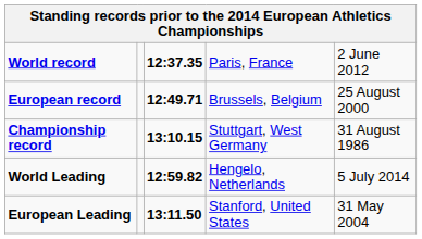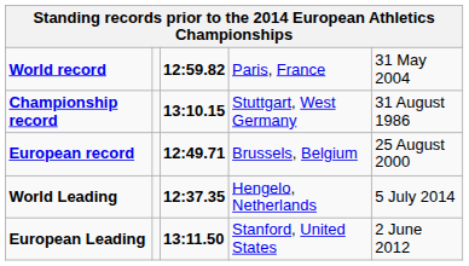 <table class="wikitable" width=75%>
 <tr>
 <th colspan="5">Standing records prior to the 2014 European Athletics Championships</th>
 </tr>
 <tr>
 <td><strong><a href='#'>World record</a></strong></td>
 <td></td>
-<td><strong>12:37.35</strong></td>
+<td><strong>12:59.82</strong></td>
 <td><a href='#'>Paris</a>, <a href='#'>France</a></td>
-<td>2 June 2012</td>
+<td>31 May 2004</td>
+</tr>
+<tr>
+<td><strong><a href='#'>Championship record</a></strong></td>
+<td></td>
+<td><strong>13:10.15</strong></td>
+<td><a href='#'>Stuttgart</a>, <a href='#'>West Germany</a></td>
+<td>31 August 1986</td>
 </tr>
 <tr>
 <td><strong><a href='#'>European record</a></strong></td>
 <td></td>
 <td><strong>12:49.71</strong></td>
 <td><a href='#'>Brussels</a>, <a href='#'>Belgium</a></td>
 <td>25 August 2000</td>
 </tr>
 <tr>
-<td><strong><a href='#'>Championship record</a></strong></td>
-<td></td>
-<td><strong>13:10.15</strong></td>
-<td><a href='#'>Stuttgart</a>, <a href='#'>West Germany</a></td>
-<td>31 August 1986</td>
-</tr>
-<tr>
 <td><strong>World Leading</strong></td>
 <td></td>
-<td><strong>12:59.82</strong></td>
+<td><strong>12:37.35</strong></td>
 <td><a href='#'>Hengelo</a>, <a href='#'>Netherlands</a></td>
 <td>5 July 2014</td>
 </tr>
 <tr>
 <td><strong>European Leading</strong></td>
 <td></td>
 <td><strong>13:11.50</strong></td>
 <td><a href='#'>Stanford</a>, <a href='#'>United States</a></td>
-<td>31 May 2004</td>
+<td>2 June 2012</td>
 </tr>
 </table>
